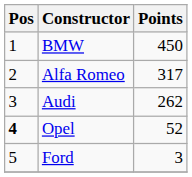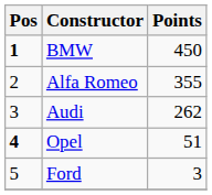 <table class="wikitable"   style="font-size:   85%;">
 <tr>
 <th>Pos</th>
 <th>Constructor</th>
 <th>Points</th>
 </tr>
 <tr>
-<td>1</td>
+<td><strong>1</strong></td>
 <td> <a href='#'>BMW</a></td>
 <td align="right">450</td>
 </tr>
 <tr>
 <td>2</td>
 <td> <a href='#'>Alfa Romeo</a></td>
-<td align="right">317</td>
+<td align="right">355</td>
 </tr>
 <tr>
 <td>3</td>
 <td> <a href='#'>Audi</a></td>
 <td align="right">262</td>
 </tr>
 <tr>
 <td><strong>4</strong></td>
 <td> <a href='#'>Opel</a></td>
-<td align="right">52</td>
+<td align="right">51</td>
 </tr>
 <tr>
 <td>5</td>
 <td> <a href='#'>Ford</a></td>
 <td align="right">3</td>
 </tr>
 <tr>
 </tr>
 </table>
